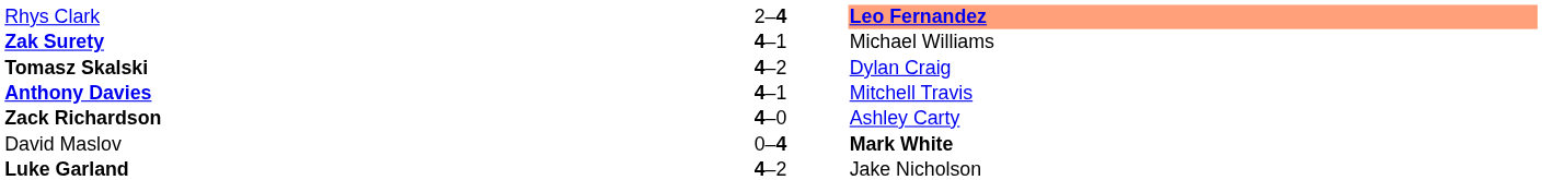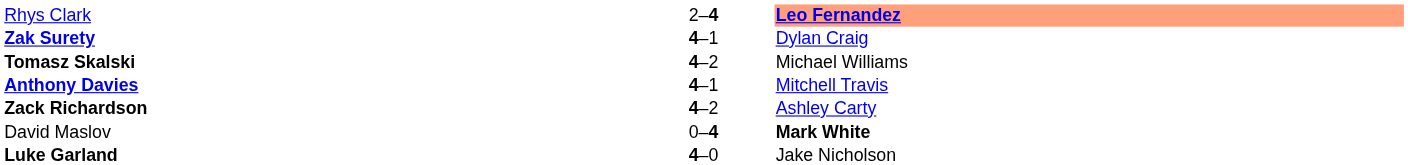 <table width="100%" cellspacing="1">
 <tr>
 <th width=45%></th>
 <th width=10%></th>
 <th width=45%></th>
 </tr>
 <tr>
 <td> <a href='#'>Rhys Clark</a></td>
 <td align="center">2–<strong>4</strong></td>
 <td style="background: lightsalmon;"> <strong><a href='#'>Leo Fernandez</a></strong></td>
 </tr>
 <tr>
 <td> <strong><a href='#'>Zak Surety</a></strong></td>
 <td align="center"><strong>4</strong>–1</td>
-<td> Michael Williams</td>
+<td> <a href='#'>Dylan Craig</a></td>
 </tr>
 <tr>
 <td> <strong>Tomasz Skalski</strong></td>
 <td align="center"><strong>4</strong>–2</td>
-<td> <a href='#'>Dylan Craig</a></td>
+<td> Michael Williams</td>
 </tr>
 <tr>
 <td> <strong><a href='#'>Anthony Davies</a></strong></td>
 <td align="center"><strong>4</strong>–1</td>
 <td> <a href='#'>Mitchell Travis</a></td>
 </tr>
 <tr>
 <td> <strong>Zack Richardson</strong></td>
-<td align="center"><strong>4</strong>–0</td>
+<td align="center"><strong>4</strong>–2</td>
 <td> <a href='#'>Ashley Carty</a></td>
 </tr>
 <tr>
 <td> David Maslov</td>
 <td align="center">0–<strong>4</strong></td>
 <td> <strong>Mark White</strong></td>
 </tr>
 <tr>
 <td> <strong>Luke Garland</strong></td>
-<td align="center"><strong>4</strong>–2</td>
+<td align="center"><strong>4</strong>–0</td>
 <td> Jake Nicholson</td>
 </tr>
 </table>
